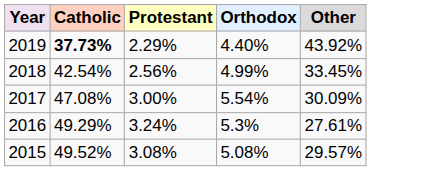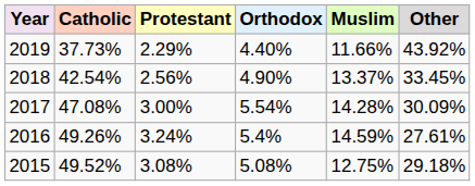 <table class="wikitable sortable">
 <tr>
 <th style="background:#F0E0F0;">Year</th>
 <th style="background:#FFD0C0;">Catholic</th>
 <th style="background:#FFFFC0;">Protestant</th>
 <th style="background:#E0F0FF;">Orthodox</th>
+<th style="background:#E0FFC0;">Muslim</th>
 <th style="background:#dbd9d9;">Other</th>
 </tr>
 <tr>
 <td>2019</td>
-<td><strong>37.73%</strong></td>
+<td>37.73%</td>
 <td>2.29%</td>
 <td>4.40%</td>
+<td>11.66%</td>
 <td>43.92%</td>
 </tr>
 <tr>
 <td>2018</td>
 <td>42.54%</td>
 <td>2.56%</td>
-<td>4.99%</td>
+<td>4.90%</td>
+<td>13.37%</td>
 <td>33.45%</td>
 </tr>
 <tr>
 <td>2017</td>
 <td>47.08%</td>
 <td>3.00%</td>
 <td>5.54%</td>
+<td>14.28%</td>
 <td>30.09%</td>
 </tr>
 <tr>
 <td>2016</td>
-<td>49.29%</td>
+<td>49.26%</td>
 <td>3.24%</td>
-<td>5.3%</td>
+<td>5.4%</td>
+<td>14.59%</td>
 <td>27.61%</td>
 </tr>
 <tr>
 <td>2015</td>
 <td>49.52%</td>
 <td>3.08%</td>
 <td>5.08%</td>
-<td>29.57%</td>
+<td>12.75%</td>
+<td>29.18%</td>
 </tr>
 </table>
